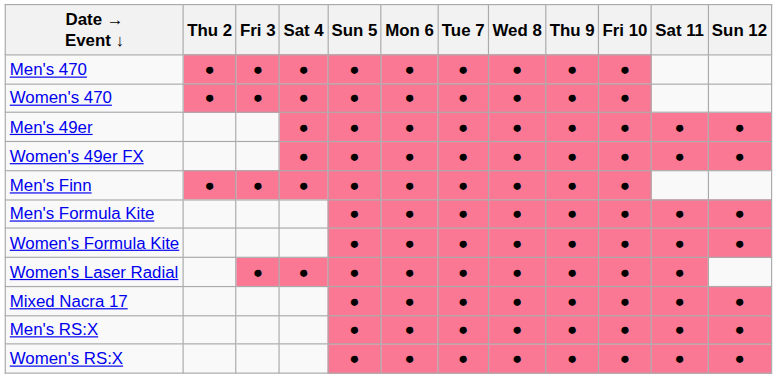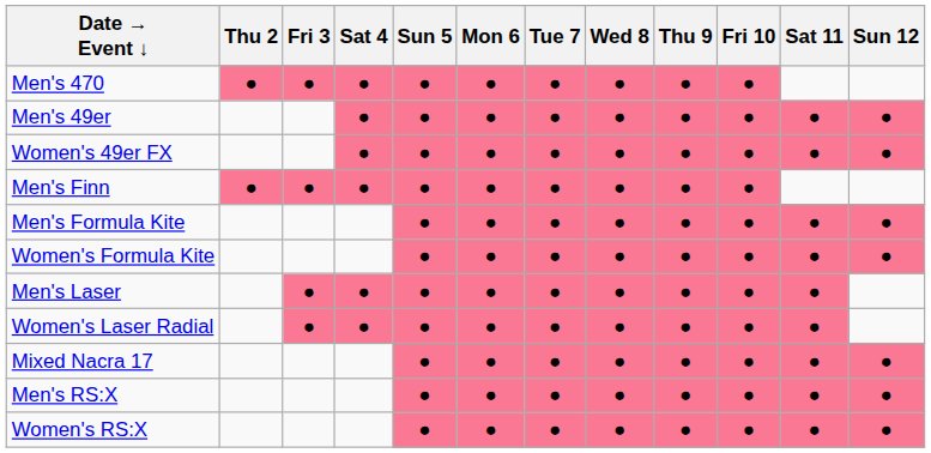 <table class="wikitable" style="margin:0.5em auto; font-size:90%; line-height:1.25em;">
 <tr style="text-align:center;">
 <th>Date →<br>Event   ↓</th>
 <th>Thu 2</th>
 <th>Fri 3</th>
 <th>Sat 4</th>
 <th>Sun 5</th>
 <th>Mon 6</th>
 <th>Tue 7</th>
 <th>Wed 8</th>
 <th>Thu 9</th>
 <th>Fri 10</th>
 <th>Sat 11</th>
 <th>Sun 12</th>
 </tr>
 <tr style="text-align:center;">
 <td style="text-align:left;"><a href='#'>Men's 470</a></td>
-<td style="background-color:#FA7894;">●</td>
-<td style="background-color:#FA7894;">●</td>
-<td style="background-color:#FA7894;">●</td>
-<td style="background-color:#FA7894;">●</td>
-<td style="background-color:#FA7894;">●</td>
-<td style="background-color:#FA7894;">●</td>
-<td style="background-color:#FA7894;">●</td>
-<td style="background-color:#FA7894;">●</td>
-<td style="background-color:#FA7894;">●</td>
-<td></td>
-<td></td>
-</tr>
-<tr style="text-align:center;">
-<td style="text-align:left;"><a href='#'>Women's 470</a></td>
 <td style="background-color:#FA7894;">●</td>
 <td style="background-color:#FA7894;">●</td>
 <td style="background-color:#FA7894;">●</td>
 <td style="background-color:#FA7894;">●</td>
 <td style="background-color:#FA7894;">●</td>
 <td style="background-color:#FA7894;">●</td>
 <td style="background-color:#FA7894;">●</td>
 <td style="background-color:#FA7894;">●</td>
 <td style="background-color:#FA7894;">●</td>
 <td></td>
 <td></td>
 </tr>
 <tr style="text-align:center;">
 <td style="text-align:left;"><a href='#'>Men's 49er</a></td>
 <td></td>
 <td></td>
 <td style="background-color:#FA7894;">●</td>
 <td style="background-color:#FA7894;">●</td>
 <td style="background-color:#FA7894;">●</td>
 <td style="background-color:#FA7894;">●</td>
 <td style="background-color:#FA7894;">●</td>
 <td style="background-color:#FA7894;">●</td>
 <td style="background-color:#FA7894;">●</td>
 <td style="background-color:#FA7894;">●</td>
 <td style="background-color:#FA7894;">●</td>
 </tr>
 <tr style="text-align:center;">
 <td style="text-align:left;"><a href='#'>Women's 49er FX</a></td>
 <td></td>
 <td></td>
 <td style="background-color:#FA7894;">●</td>
 <td style="background-color:#FA7894;">●</td>
 <td style="background-color:#FA7894;">●</td>
 <td style="background-color:#FA7894;">●</td>
 <td style="background-color:#FA7894;">●</td>
 <td style="background-color:#FA7894;">●</td>
 <td style="background-color:#FA7894;">●</td>
 <td style="background-color:#FA7894;">●</td>
 <td style="background-color:#FA7894;">●</td>
 </tr>
 <tr style="text-align:center;">
 <td style="text-align:left;"><a href='#'>Men's Finn</a></td>
 <td style="background-color:#FA7894;">●</td>
 <td style="background-color:#FA7894;">●</td>
 <td style="background-color:#FA7894;">●</td>
 <td style="background-color:#FA7894;">●</td>
 <td style="background-color:#FA7894;">●</td>
 <td style="background-color:#FA7894;">●</td>
 <td style="background-color:#FA7894;">●</td>
 <td style="background-color:#FA7894;">●</td>
 <td style="background-color:#FA7894;">●</td>
 <td></td>
 <td></td>
 </tr>
 <tr style="text-align:center;">
 <td style="text-align:left;"><a href='#'>Men's Formula Kite</a></td>
 <td></td>
 <td></td>
 <td></td>
 <td style="background-color:#FA7894;">●</td>
 <td style="background-color:#FA7894;">●</td>
 <td style="background-color:#FA7894;">●</td>
 <td style="background-color:#FA7894;">●</td>
 <td style="background-color:#FA7894;">●</td>
 <td style="background-color:#FA7894;">●</td>
 <td style="background-color:#FA7894;">●</td>
 <td style="background-color:#FA7894;">●</td>
 </tr>
 <tr style="text-align:center;">
 <td style="text-align:left;"><a href='#'>Women's Formula Kite</a></td>
 <td></td>
 <td></td>
 <td></td>
 <td style="background-color:#FA7894;">●</td>
 <td style="background-color:#FA7894;">●</td>
 <td style="background-color:#FA7894;">●</td>
 <td style="background-color:#FA7894;">●</td>
 <td style="background-color:#FA7894;">●</td>
 <td style="background-color:#FA7894;">●</td>
 <td style="background-color:#FA7894;">●</td>
 <td style="background-color:#FA7894;">●</td>
 </tr>
 <tr style="text-align:center;">
+<td style="text-align:left;"><a href='#'>Men's Laser</a></td>
+<td></td>
+<td style="background-color:#FA7894;">●</td>
+<td style="background-color:#FA7894;">●</td>
+<td style="background-color:#FA7894;">●</td>
+<td style="background-color:#FA7894;">●</td>
+<td style="background-color:#FA7894;">●</td>
+<td style="background-color:#FA7894;">●</td>
+<td style="background-color:#FA7894;">●</td>
+<td style="background-color:#FA7894;">●</td>
+<td style="background-color:#FA7894;">●</td>
+<td></td>
+</tr>
+<tr style="text-align:center;">
 <td style="text-align:left;"><a href='#'>Women's Laser Radial</a></td>
 <td></td>
 <td style="background-color:#FA7894;">●</td>
 <td style="background-color:#FA7894;">●</td>
 <td style="background-color:#FA7894;">●</td>
 <td style="background-color:#FA7894;">●</td>
 <td style="background-color:#FA7894;">●</td>
 <td style="background-color:#FA7894;">●</td>
 <td style="background-color:#FA7894;">●</td>
 <td style="background-color:#FA7894;">●</td>
 <td style="background-color:#FA7894;">●</td>
 <td></td>
 </tr>
 <tr style="text-align:center;">
 <td style="text-align:left;"><a href='#'>Mixed Nacra 17</a></td>
 <td></td>
 <td></td>
 <td></td>
 <td style="background-color:#FA7894;">●</td>
 <td style="background-color:#FA7894;">●</td>
 <td style="background-color:#FA7894;">●</td>
 <td style="background-color:#FA7894;">●</td>
 <td style="background-color:#FA7894;">●</td>
 <td style="background-color:#FA7894;">●</td>
 <td style="background-color:#FA7894;">●</td>
 <td style="background-color:#FA7894;">●</td>
 </tr>
 <tr style="text-align:center;">
 <td style="text-align:left;"><a href='#'>Men's RS:X</a></td>
 <td></td>
 <td></td>
 <td></td>
 <td style="background-color:#FA7894;">●</td>
 <td style="background-color:#FA7894;">●</td>
 <td style="background-color:#FA7894;">●</td>
 <td style="background-color:#FA7894;">●</td>
 <td style="background-color:#FA7894;">●</td>
 <td style="background-color:#FA7894;">●</td>
 <td style="background-color:#FA7894;">●</td>
 <td style="background-color:#FA7894;">●</td>
 </tr>
 <tr style="text-align:center;">
 <td style="text-align:left;"><a href='#'>Women's RS:X</a></td>
 <td></td>
 <td></td>
 <td></td>
 <td style="background-color:#FA7894;">●</td>
 <td style="background-color:#FA7894;">●</td>
 <td style="background-color:#FA7894;">●</td>
 <td style="background-color:#FA7894;">●</td>
 <td style="background-color:#FA7894;">●</td>
 <td style="background-color:#FA7894;">●</td>
 <td style="background-color:#FA7894;">●</td>
 <td style="background-color:#FA7894;">●</td>
 </tr>
 </table>
